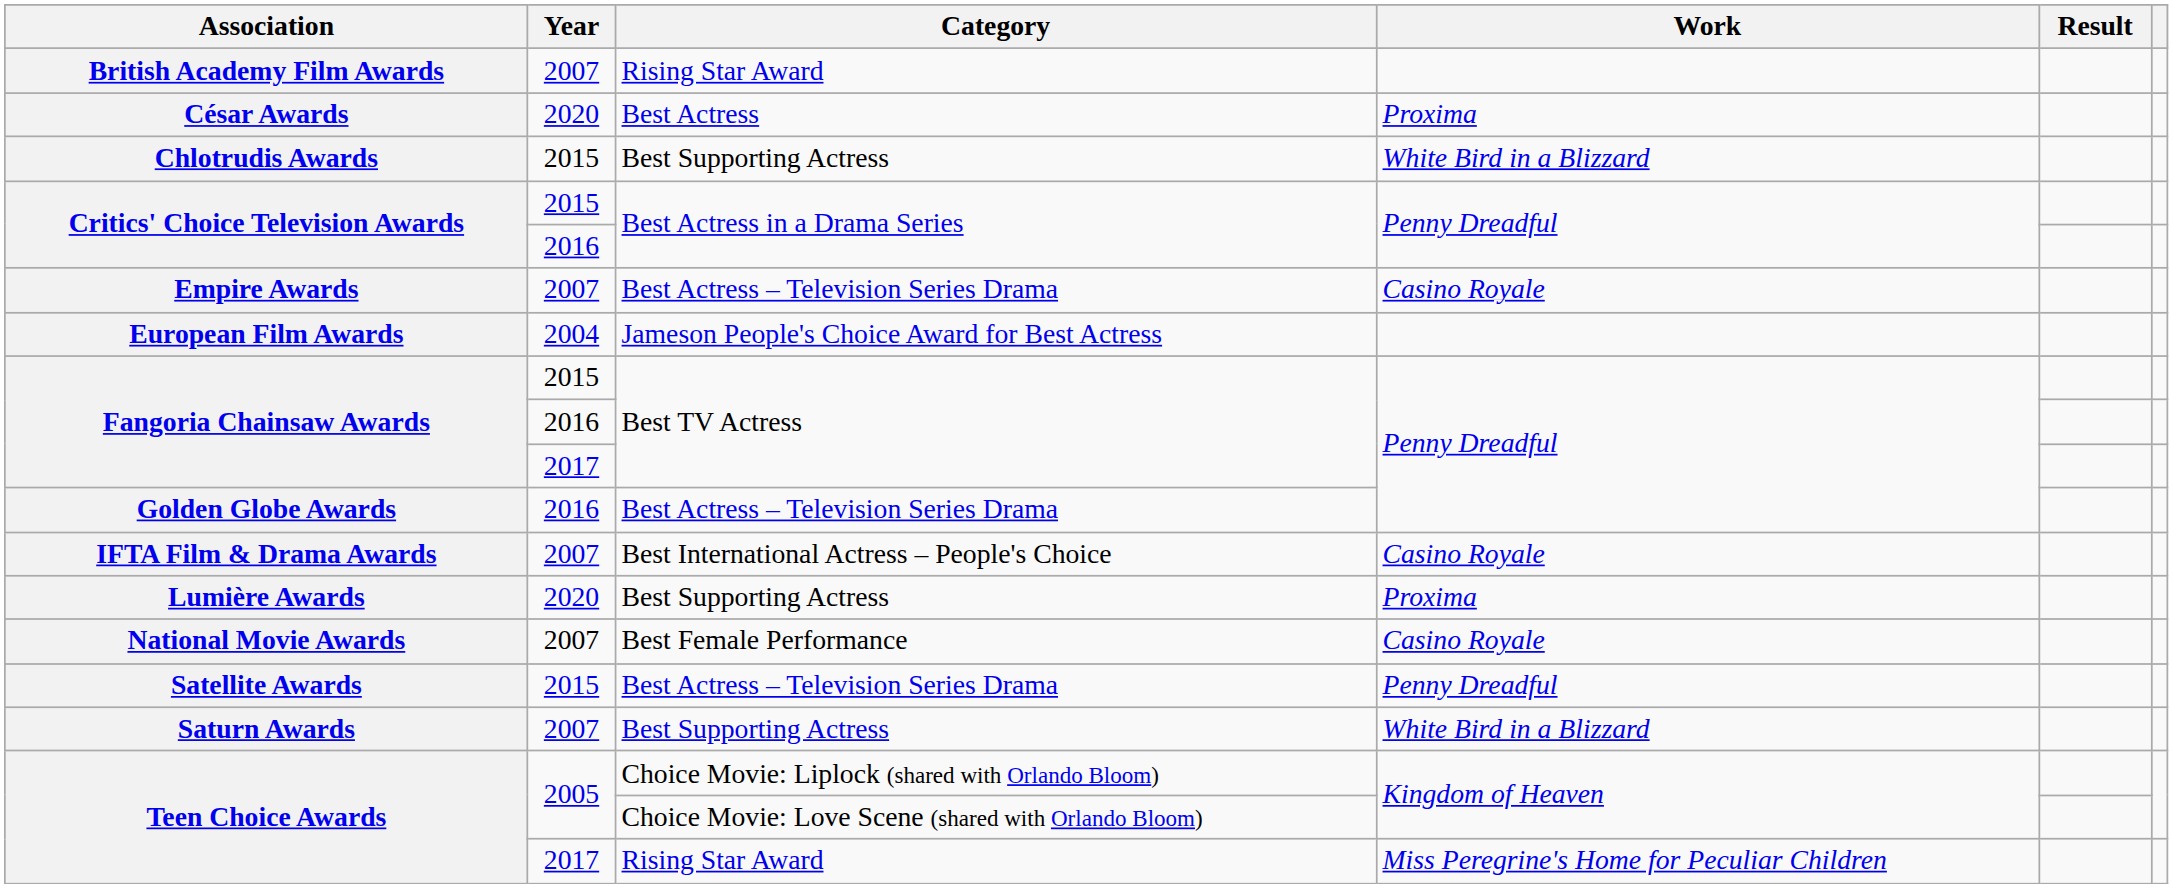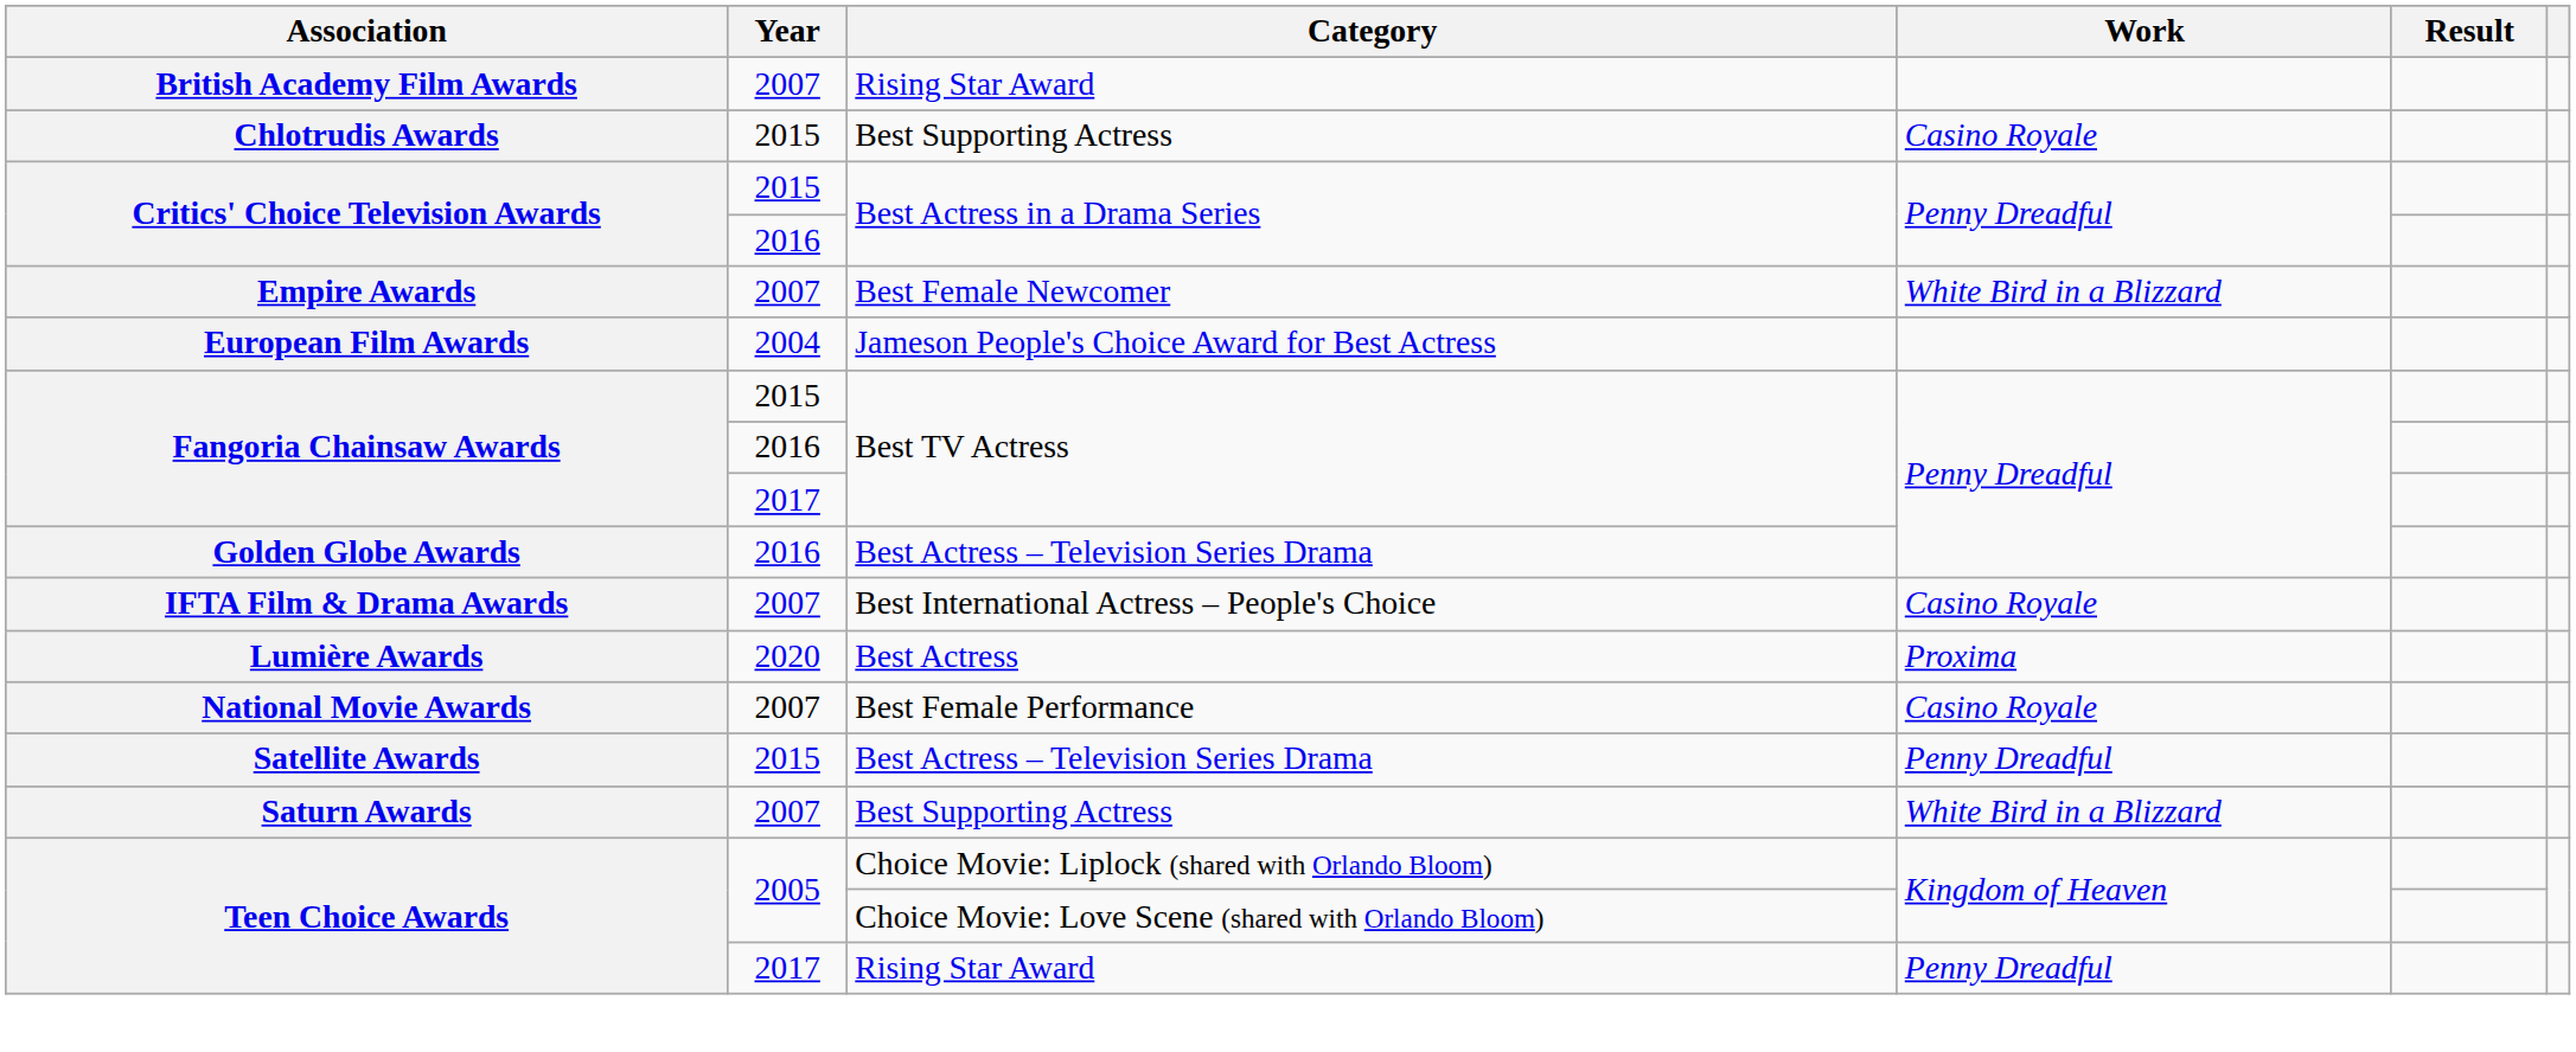 <table class="wikitable sortable plainrowheaders" style="width: 99%;">
 <tr style="background:#ccc; text-align:center;">
 <th scope="col">Association</th>
 <th scope="col">Year</th>
 <th scope="col">Category</th>
 <th scope="col">Work</th>
 <th scope="col">Result</th>
 <th scope="col"></th>
 </tr>
 <tr>
 <th scope="row"><a href='#'>British Academy Film Awards</a></th>
 <td style="text-align:center;"><a href='#'>2007</a></td>
 <td><a href='#'>Rising Star Award</a></td>
 <td></td>
 <td></td>
 <td style="text-align:center;"></td>
 </tr>
 <tr>
-<th scope="row"><a href='#'>César Awards</a></th>
-<td style="text-align:center;"><a href='#'>2020</a></td>
-<td><a href='#'>Best Actress</a></td>
-<td><em><a href='#'>Proxima</a></em></td>
-<td></td>
-<td style="text-align:center;"></td>
-</tr>
-<tr>
 <th scope="row"><a href='#'>Chlotrudis Awards</a></th>
 <td style="text-align:center;">2015</td>
 <td>Best Supporting Actress</td>
-<td><em><a href='#'>White Bird in a Blizzard</a></em></td>
+<td><em><a href='#'>Casino Royale</a></em></td>
 <td></td>
 <td style="text-align:center;"></td>
 </tr>
 <tr>
 <th scope="row" rowspan="2"><a href='#'>Critics' Choice Television Awards</a></th>
 <td style="text-align:center;"><a href='#'>2015</a></td>
 <td rowspan="2"><a href='#'>Best Actress in a Drama Series</a></td>
 <td rowspan="2"><em><a href='#'>Penny Dreadful</a></em></td>
 <td></td>
 <td style="text-align:center;"></td>
 </tr>
 <tr>
 <td style="text-align:center;"><a href='#'>2016</a></td>
 <td></td>
 <td style="text-align:center;"></td>
 </tr>
 <tr>
 <th scope="row"><a href='#'>Empire Awards</a></th>
 <td style="text-align:center;"><a href='#'>2007</a></td>
-<td><a href='#'>Best Actress – Television Series Drama</a></td>
-<td><em><a href='#'>Casino Royale</a></em></td>
+<td><a href='#'>Best Female Newcomer</a></td>
+<td><em><a href='#'>White Bird in a Blizzard</a></em></td>
 <td></td>
 <td style="text-align:center;"></td>
 </tr>
 <tr>
 <th scope="row"><a href='#'>European Film Awards</a></th>
 <td style="text-align:center;"><a href='#'>2004</a></td>
 <td><a href='#'>Jameson People's Choice Award for Best Actress</a></td>
 <td></td>
 <td></td>
 <td style="text-align:center;"></td>
 </tr>
 <tr>
 <th scope="row" rowspan="3"><a href='#'>Fangoria Chainsaw Awards</a></th>
 <td style="text-align:center;">2015</td>
 <td rowspan="3">Best TV Actress</td>
 <td rowspan="4"><em><a href='#'>Penny Dreadful</a></em></td>
 <td></td>
 <td style="text-align:center;"></td>
 </tr>
 <tr>
 <td style="text-align:center;">2016</td>
 <td></td>
 <td style="text-align:center;"></td>
 </tr>
 <tr>
 <td style="text-align:center;"><a href='#'>2017</a></td>
 <td></td>
 <td style="text-align:center;"></td>
 </tr>
 <tr>
 <th scope="row"><a href='#'>Golden Globe Awards</a></th>
 <td style="text-align:center;"><a href='#'>2016</a></td>
 <td><a href='#'>Best Actress – Television Series Drama</a></td>
 <td></td>
 <td style="text-align:center;"></td>
 </tr>
 <tr>
 <th scope="row"><a href='#'>IFTA Film & Drama Awards</a></th>
 <td style="text-align:center;"><a href='#'>2007</a></td>
 <td>Best International Actress – People's Choice</td>
 <td><em><a href='#'>Casino Royale</a></em></td>
 <td></td>
 <td style="text-align:center;"></td>
 </tr>
 <tr>
 <th scope="row"><a href='#'>Lumière Awards</a></th>
 <td style="text-align:center;"><a href='#'>2020</a></td>
-<td>Best Supporting Actress</td>
+<td><a href='#'>Best Actress</a></td>
 <td><em><a href='#'>Proxima</a></em></td>
 <td></td>
 <td style="text-align:center;"></td>
 </tr>
 <tr>
 <th scope="row"><a href='#'>National Movie Awards</a></th>
 <td style="text-align:center;">2007</td>
 <td>Best Female Performance</td>
 <td><em><a href='#'>Casino Royale</a></em></td>
 <td></td>
 <td style="text-align:center;"></td>
 </tr>
 <tr>
 <th scope="row"><a href='#'>Satellite Awards</a></th>
 <td style="text-align:center;"><a href='#'>2015</a></td>
 <td><a href='#'>Best Actress – Television Series Drama</a></td>
 <td><em><a href='#'>Penny Dreadful</a></em></td>
 <td></td>
 <td style="text-align:center;"></td>
 </tr>
 <tr>
 <th scope="row"><a href='#'>Saturn Awards</a></th>
 <td style="text-align:center;"><a href='#'>2007</a></td>
 <td><a href='#'>Best Supporting Actress</a></td>
 <td><em><a href='#'>White Bird in a Blizzard</a></em></td>
 <td></td>
 <td style="text-align:center;"></td>
 </tr>
 <tr>
 <th scope="row" rowspan="3"><a href='#'>Teen Choice Awards</a></th>
 <td style="text-align:center;" rowspan="2"><a href='#'>2005</a></td>
 <td>Choice Movie: Liplock <small>(shared with <a href='#'>Orlando Bloom</a>)</small></td>
 <td rowspan="2"><em><a href='#'>Kingdom of Heaven</a></em></td>
 <td></td>
 <td style="text-align:center;" rowspan="2"></td>
 </tr>
 <tr>
 <td>Choice Movie: Love Scene <small>(shared with <a href='#'>Orlando Bloom</a>)</small></td>
 <td></td>
 </tr>
 <tr>
 <td style="text-align:center;"><a href='#'>2017</a></td>
 <td><a href='#'>Rising Star Award</a></td>
-<td><em><a href='#'>Miss Peregrine's Home for Peculiar Children</a></em></td>
+<td><em><a href='#'>Penny Dreadful</a></em></td>
 <td></td>
 <td style="text-align:center;"></td>
 </tr>
 </table>
